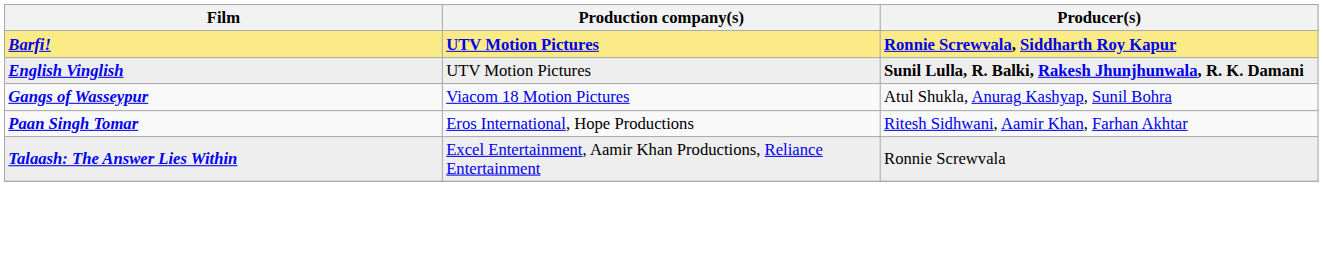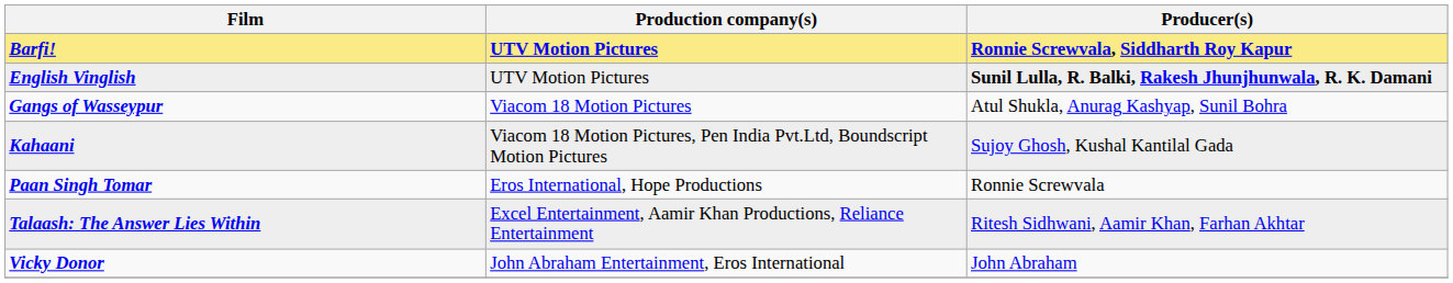 <table class="wikitable" border="1" width="100%">
 <tr style="background:#bebebe">
 <th width="33%">Film</th>
 <th width="33%">Production company(s)</th>
 <th width="33%">Producer(s)</th>
 </tr>
 <tr style="background:#FAEB86">
 <td><strong><em><a href='#'>Barfi!</a></em></strong></td>
 <td><strong><a href='#'>UTV Motion Pictures</a></strong></td>
 <td><strong><a href='#'>Ronnie Screwvala</a>, <a href='#'>Siddharth Roy Kapur</a></strong></td>
 </tr>
 <tr style="background:#EEEEEE">
 <td><strong><em><a href='#'>English Vinglish</a></em></strong></td>
 <td>UTV Motion Pictures</td>
 <td><strong>Sunil Lulla, R. Balki, <a href='#'>Rakesh Jhunjhunwala</a>, R. K. Damani</strong></td>
 </tr>
 <tr>
 <td><strong><em><a href='#'>Gangs of Wasseypur</a></em></strong></td>
 <td><a href='#'>Viacom 18 Motion Pictures</a></td>
 <td>Atul Shukla, <a href='#'>Anurag Kashyap</a>, <a href='#'>Sunil Bohra</a></td>
 </tr>
+<tr style="background:#EEEEEE">
+<td><strong><em><a href='#'>Kahaani</a></em></strong></td>
+<td>Viacom 18 Motion Pictures, Pen India Pvt.Ltd, Boundscript Motion Pictures</td>
+<td><a href='#'>Sujoy Ghosh</a>, Kushal Kantilal Gada</td>
+</tr>
 <tr>
 <td><strong><em><a href='#'>Paan Singh Tomar</a></em></strong></td>
 <td><a href='#'>Eros International</a>, Hope Productions</td>
-<td><a href='#'>Ritesh Sidhwani</a>, <a href='#'>Aamir Khan</a>, <a href='#'>Farhan Akhtar</a></td>
+<td>Ronnie Screwvala</td>
 </tr>
 <tr style="background:#EEEEEE">
 <td><strong><em><a href='#'>Talaash: The Answer Lies Within</a></em></strong></td>
 <td><a href='#'>Excel Entertainment</a>, Aamir Khan Productions, <a href='#'>Reliance Entertainment</a></td>
-<td>Ronnie Screwvala</td>
+<td><a href='#'>Ritesh Sidhwani</a>, <a href='#'>Aamir Khan</a>, <a href='#'>Farhan Akhtar</a></td>
+</tr>
+<tr>
+<td><strong><em><a href='#'>Vicky Donor</a></em></strong></td>
+<td><a href='#'>John Abraham Entertainment</a>, Eros International</td>
+<td><a href='#'>John Abraham</a></td>
 </tr>
 <tr>
 </tr>
 </table>
